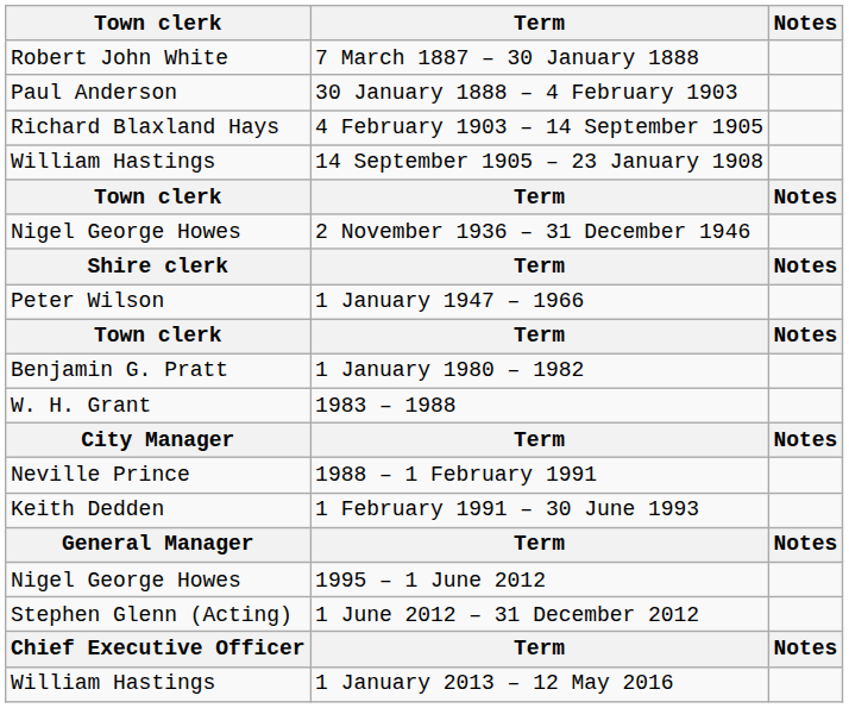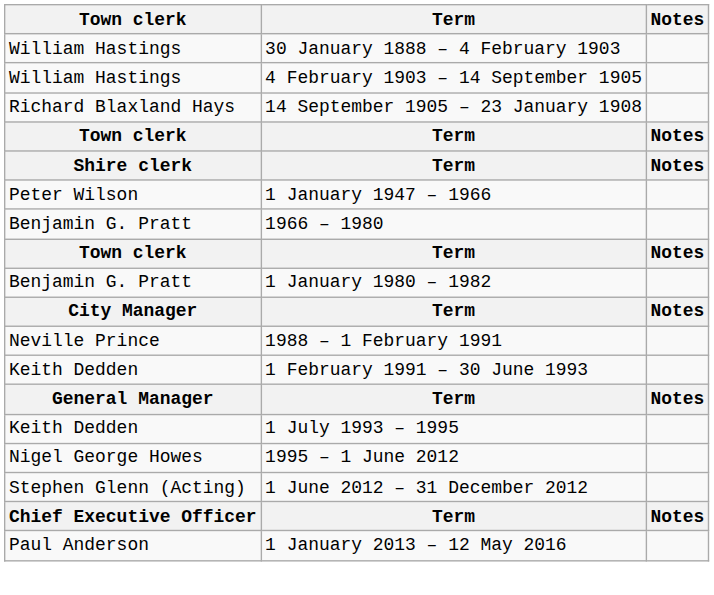 <table class="wikitable">
 <tr>
 <th>Town clerk</th>
 <th>Term</th>
 <th>Notes</th>
 </tr>
 <tr>
-<td>Robert John White</td>
-<td>7 March 1887 – 30 January 1888</td>
-<td></td>
-</tr>
-<tr>
-<td>Paul Anderson</td>
+<td>William Hastings</td>
 <td>30 January 1888 – 4 February 1903</td>
 <td></td>
 </tr>
 <tr>
-<td>Richard Blaxland Hays</td>
+<td>William Hastings</td>
 <td>4 February 1903 – 14 September 1905</td>
 <td></td>
 </tr>
 <tr>
-<td>William Hastings</td>
+<td>Richard Blaxland Hays</td>
 <td>14 September 1905 – 23 January 1908</td>
 <td></td>
 </tr>
 <tr>
 <th>Town clerk</th>
 <th>Term</th>
 <th>Notes</th>
-</tr>
-<tr>
-<td>Nigel George Howes</td>
-<td>2 November 1936 – 31 December 1946</td>
-<td></td>
 </tr>
 <tr>
 <th>Shire clerk</th>
 <th>Term</th>
 <th>Notes</th>
 </tr>
 <tr>
 <td>Peter Wilson</td>
 <td>1 January 1947 – 1966</td>
 <td></td>
 </tr>
 <tr>
+<td>Benjamin G. Pratt</td>
+<td>1966 – 1980</td>
+<td></td>
+</tr>
+<tr>
 <th>Town clerk</th>
 <th>Term</th>
 <th>Notes</th>
 </tr>
 <tr>
 <td>Benjamin G. Pratt</td>
 <td>1 January 1980 – 1982</td>
-<td></td>
-</tr>
-<tr>
-<td>W. H. Grant</td>
-<td>1983 – 1988</td>
 <td></td>
 </tr>
 <tr>
 <th>City Manager</th>
 <th>Term</th>
 <th>Notes</th>
 </tr>
 <tr>
 <td>Neville Prince</td>
 <td>1988 – 1 February 1991</td>
 <td></td>
 </tr>
 <tr>
 <td>Keith Dedden</td>
 <td>1 February 1991 – 30 June 1993</td>
 <td></td>
 </tr>
 <tr>
 <th>General Manager</th>
 <th>Term</th>
 <th>Notes</th>
 </tr>
 <tr>
+<td>Keith Dedden</td>
+<td>1 July 1993 – 1995</td>
+<td></td>
+</tr>
+<tr>
 <td>Nigel George Howes</td>
 <td>1995 – 1 June 2012</td>
 <td></td>
 </tr>
 <tr>
 <td>Stephen Glenn (Acting)</td>
 <td>1 June 2012 – 31 December 2012</td>
 <td></td>
 </tr>
 <tr>
 <th>Chief Executive Officer</th>
 <th>Term</th>
 <th>Notes</th>
 </tr>
 <tr>
-<td>William Hastings</td>
+<td>Paul Anderson</td>
 <td>1 January 2013 – 12 May 2016</td>
 <td></td>
 </tr>
 </table>
